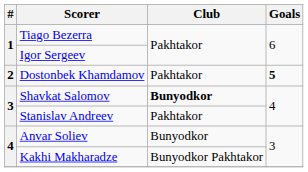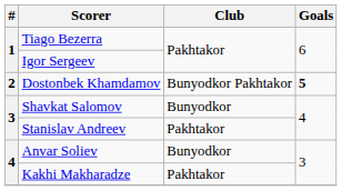 <table class="wikitable">
 <tr>
 <th>#</th>
 <th>Scorer</th>
 <th>Club</th>
 <th>Goals</th>
 </tr>
 <tr>
 <th rowspan=2>1</th>
 <td> <a href='#'>Tiago Bezerra</a></td>
 <td rowspan=2>Pakhtakor</td>
 <td rowspan=2>6</td>
 </tr>
 <tr>
 <td> <a href='#'>Igor Sergeev</a></td>
 </tr>
 <tr>
 <th>2</th>
 <td> <a href='#'>Dostonbek Khamdamov</a></td>
-<td>Pakhtakor</td>
+<td>Bunyodkor Pakhtakor</td>
 <td><strong>5</strong></td>
 </tr>
 <tr>
 <th rowspan=2>3</th>
 <td> <a href='#'>Shavkat Salomov</a></td>
-<td><strong>Bunyodkor</strong></td>
+<td>Bunyodkor</td>
 <td rowspan=2>4</td>
 </tr>
 <tr>
 <td> <a href='#'>Stanislav Andreev</a></td>
 <td>Pakhtakor</td>
 </tr>
 <tr>
 <th rowspan=2>4</th>
 <td> <a href='#'>Anvar Soliev</a></td>
 <td>Bunyodkor</td>
 <td rowspan=2>3</td>
 </tr>
 <tr>
 <td> <a href='#'>Kakhi Makharadze</a></td>
-<td>Bunyodkor Pakhtakor</td>
+<td>Pakhtakor</td>
 </tr>
 <tr>
 </tr>
 </table>
